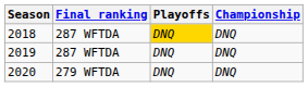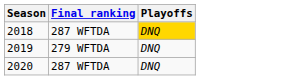 <table class="wikitable sortable">
 <tr>
 <th>Season</th>
 <th><a href='#'>Final ranking</a></th>
 <th>Playoffs</th>
-<th><a href='#'>Championship</a></th>
 </tr>
 <tr>
 <td>2018</td>
 <td>287 WFTDA</td>
 <td style="background: gold;"><em>DNQ</em></td>
-<td><em>DNQ</em></td>
 </tr>
 <tr>
 <td>2019</td>
-<td>287 WFTDA</td>
-<td><em>DNQ</em></td>
+<td>279 WFTDA</td>
 <td><em>DNQ</em></td>
 </tr>
 <tr>
 <td>2020</td>
-<td>279 WFTDA</td>
-<td><em>DNQ</em></td>
+<td>287 WFTDA</td>
 <td><em>DNQ</em></td>
 </tr>
 </table>
